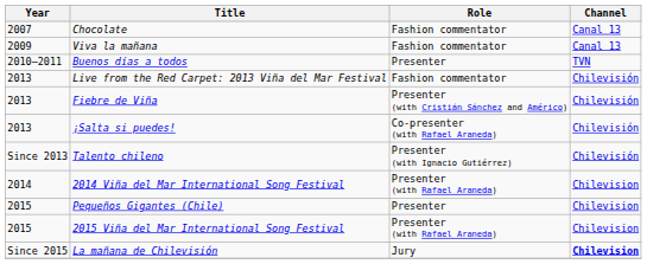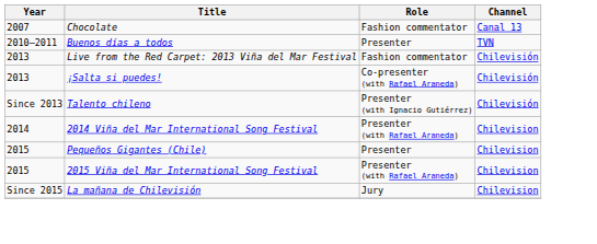 <table class=wikitable width=>
 <tr bgcolor="#CCCCCC" align="center">
 <th>Year</th>
 <th>Title</th>
 <th>Role</th>
 <th>Channel</th>
 </tr>
 <tr>
 <td>2007</td>
 <td><em>Chocolate</em></td>
 <td>Fashion commentator</td>
 <td><a href='#'>Canal 13</a></td>
 </tr>
 <tr>
-<td>2009</td>
-<td><em>Viva la mañana</em></td>
-<td>Fashion commentator</td>
-<td><a href='#'>Canal 13</a></td>
-</tr>
-<tr>
 <td>2010–2011</td>
 <td><em><a href='#'>Buenos días a todos</a></em></td>
 <td>Presenter</td>
 <td><a href='#'>TVN</a></td>
 </tr>
 <tr>
 <td>2013</td>
 <td><em>Live from the Red Carpet: 2013 Viña del Mar Festival </em></td>
 <td>Fashion commentator</td>
-<td><a href='#'>Chilevisión</a></td>
-</tr>
-<tr>
-<td>2013</td>
-<td><em><a href='#'>Fiebre de Viña</a></em></td>
-<td>Presenter <br> <small>(with <a href='#'>Cristián Sánchez</a> and <a href='#'>Américo</a>)</small></td>
 <td><a href='#'>Chilevisión</a></td>
 </tr>
 <tr>
 <td>2013</td>
 <td><em><a href='#'>¡Salta si puedes!</a></em></td>
 <td>Co-presenter <br><small>(with <a href='#'>Rafael Araneda</a>)</small></td>
 <td><a href='#'>Chilevisión</a></td>
 </tr>
 <tr>
 <td>Since 2013</td>
 <td><em><a href='#'>Talento chileno</a></em></td>
 <td>Presenter <br><small>(with Ignacio Gutiérrez)</small></td>
 <td><a href='#'>Chilevisión</a></td>
 </tr>
 <tr>
 <td>2014</td>
 <td><em><a href='#'>2014 Viña del Mar International Song Festival</a></em></td>
 <td>Presenter <br><small>(with <a href='#'>Rafael Araneda</a>)</small></td>
 <td><a href='#'>Chilevision</a></td>
 </tr>
 <tr>
 <td>2015</td>
 <td><em><a href='#'>Pequeños Gigantes (Chile)</a></em></td>
 <td>Presenter</td>
 <td><a href='#'>Chilevision</a></td>
 </tr>
 <tr>
 <td>2015</td>
 <td><em><a href='#'>2015 Viña del Mar International Song Festival</a></em></td>
 <td>Presenter <br><small>(with <a href='#'>Rafael Araneda</a>)</small></td>
 <td><a href='#'>Chilevision</a></td>
 </tr>
 <tr>
 <td>Since 2015</td>
 <td><em><a href='#'>La mañana de Chilevisión</a></em></td>
 <td>Jury</td>
-<td><strong><a href='#'>Chilevision</a></strong></td>
+<td><a href='#'>Chilevision</a></td>
 </tr>
 <tr>
 </tr>
 </table>
